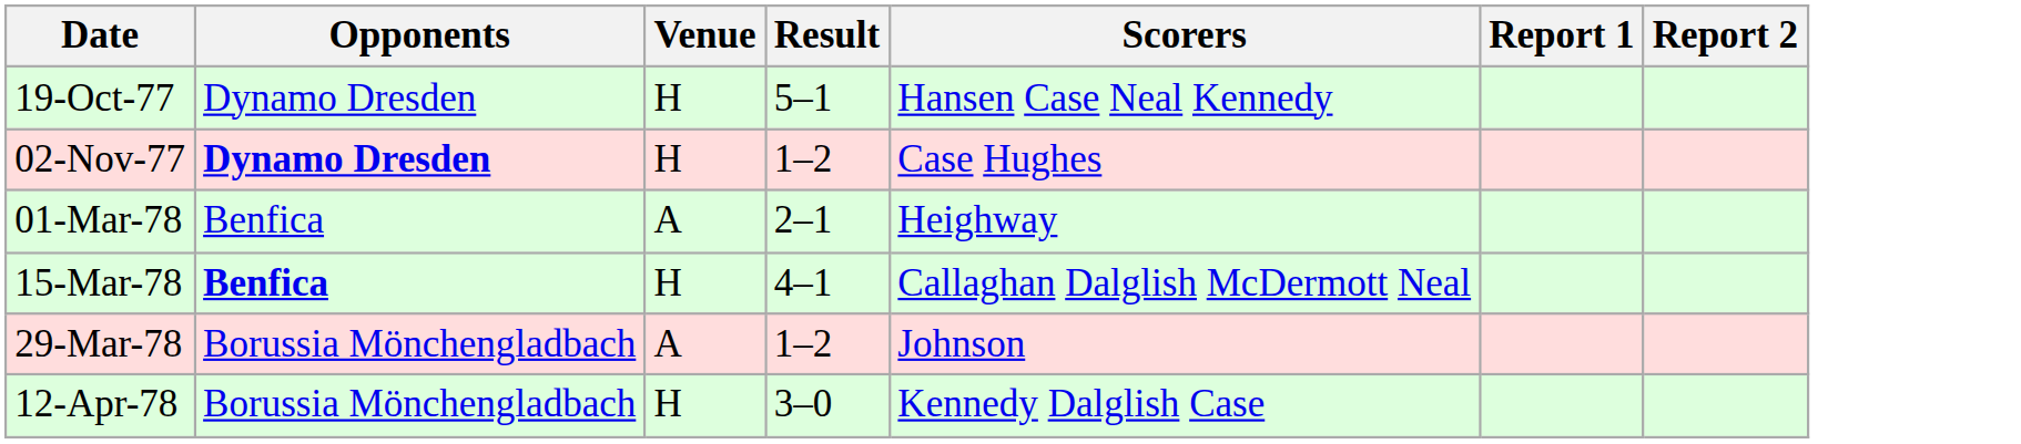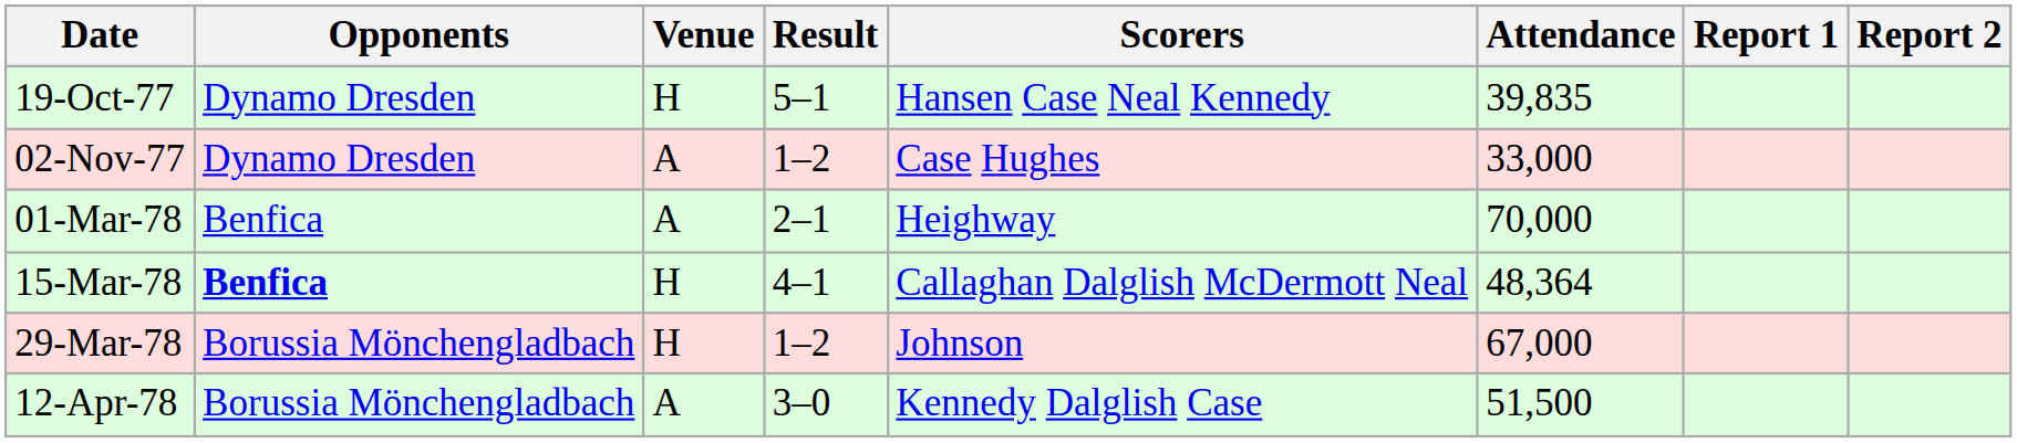 <table class=wikitable>
 <tr>
 <th>Date</th>
 <th>Opponents</th>
 <th>Venue</th>
 <th>Result</th>
 <th>Scorers</th>
+<th>Attendance</th>
 <th>Report 1</th>
 <th>Report 2</th>
 </tr>
 <tr bgcolor="#ddffdd">
 <td>19-Oct-77</td>
 <td> <a href='#'>Dynamo Dresden</a></td>
 <td>H</td>
 <td>5–1</td>
 <td><a href='#'>Hansen</a>  <a href='#'>Case</a>  <a href='#'>Neal</a>  <a href='#'>Kennedy</a> </td>
+<td>39,835</td>
 <td></td>
 <td></td>
 </tr>
 <tr bgcolor="#ffdddd">
 <td>02-Nov-77</td>
-<td><strong> <a href='#'>Dynamo Dresden</a></strong></td>
-<td>H</td>
+<td> <a href='#'>Dynamo Dresden</a></td>
+<td>A</td>
 <td>1–2</td>
 <td><a href='#'>Case</a>  <a href='#'>Hughes</a> </td>
+<td>33,000</td>
 <td></td>
 <td></td>
 </tr>
 <tr bgcolor="#ddffdd">
 <td>01-Mar-78</td>
 <td> <a href='#'>Benfica</a></td>
 <td>A</td>
 <td>2–1</td>
 <td><a href='#'>Heighway</a> </td>
+<td>70,000</td>
 <td></td>
 <td></td>
 </tr>
 <tr bgcolor="#ddffdd">
 <td>15-Mar-78</td>
 <td><strong> <a href='#'>Benfica</a></strong></td>
 <td>H</td>
 <td>4–1</td>
 <td><a href='#'>Callaghan</a>  <a href='#'>Dalglish</a>  <a href='#'>McDermott</a>  <a href='#'>Neal</a> </td>
+<td>48,364</td>
 <td></td>
 <td></td>
 </tr>
 <tr bgcolor="#ffdddd">
 <td>29-Mar-78</td>
 <td> <a href='#'>Borussia Mönchengladbach</a></td>
-<td>A</td>
+<td>H</td>
 <td>1–2</td>
 <td><a href='#'>Johnson</a> </td>
+<td>67,000</td>
 <td></td>
 <td></td>
 </tr>
 <tr bgcolor="#ddffdd">
 <td>12-Apr-78</td>
 <td> <a href='#'>Borussia Mönchengladbach</a></td>
-<td>H</td>
+<td>A</td>
 <td>3–0</td>
 <td><a href='#'>Kennedy</a>  <a href='#'>Dalglish</a>  <a href='#'>Case</a> </td>
+<td>51,500</td>
 <td></td>
 <td></td>
 </tr>
 </table>
